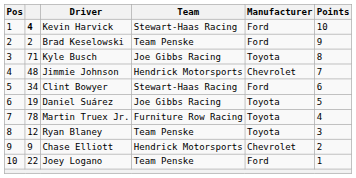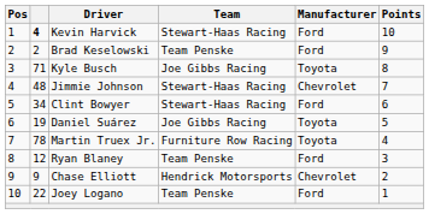 <table class="wikitable" style="font-size:98%">
 <tr>
 <th>Pos</th>
 <th></th>
 <th>Driver</th>
 <th>Team</th>
 <th>Manufacturer</th>
 <th>Points</th>
 </tr>
 <tr>
 <td>1</td>
 <td><strong>4</strong></td>
 <td>Kevin Harvick</td>
 <td>Stewart-Haas Racing</td>
 <td>Ford</td>
 <td>10</td>
 </tr>
 <tr>
 <td>2</td>
 <td>2</td>
 <td>Brad Keselowski</td>
 <td>Team Penske</td>
 <td>Ford</td>
 <td>9</td>
 </tr>
 <tr>
 <td>3</td>
 <td>71</td>
 <td>Kyle Busch</td>
 <td>Joe Gibbs Racing</td>
 <td>Toyota</td>
 <td>8</td>
 </tr>
 <tr>
 <td>4</td>
 <td>48</td>
 <td>Jimmie Johnson</td>
-<td>Hendrick Motorsports</td>
+<td>Stewart-Haas Racing</td>
 <td>Chevrolet</td>
 <td>7</td>
 </tr>
 <tr>
 <td>5</td>
 <td>34</td>
 <td>Clint Bowyer</td>
 <td>Stewart-Haas Racing</td>
 <td>Ford</td>
 <td>6</td>
 </tr>
 <tr>
 <td>6</td>
 <td>19</td>
 <td>Daniel Suárez</td>
 <td>Joe Gibbs Racing</td>
 <td>Toyota</td>
 <td>5</td>
 </tr>
 <tr>
 <td>7</td>
 <td>78</td>
 <td>Martin Truex Jr.</td>
 <td>Furniture Row Racing</td>
 <td>Toyota</td>
 <td>4</td>
 </tr>
 <tr>
 <td>8</td>
 <td>12</td>
 <td>Ryan Blaney</td>
 <td>Team Penske</td>
-<td>Toyota</td>
+<td>Ford</td>
 <td>3</td>
 </tr>
 <tr>
 <td>9</td>
 <td>9</td>
 <td>Chase Elliott</td>
 <td>Hendrick Motorsports</td>
 <td>Chevrolet</td>
 <td>2</td>
 </tr>
 <tr>
 <td>10</td>
 <td>22</td>
 <td>Joey Logano</td>
 <td>Team Penske</td>
 <td>Ford</td>
 <td>1</td>
 </tr>
 <tr>
 <th colspan="6"></th>
 </tr>
 </table>
